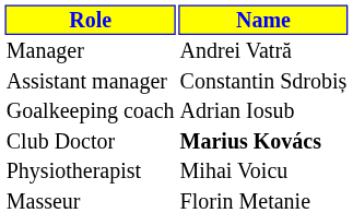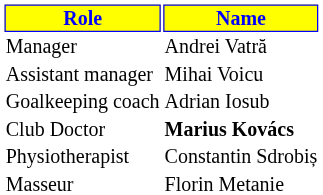 <table class="toccolours">
 <tr>
 <th style="background:#FFFF00;color:#0000FF;border:1px solid #0000FF;">Role</th>
 <th style="background:#FFFF00;color:#0000FF;border:1px solid #0000FF;">Name</th>
 </tr>
 <tr>
 <td>Manager</td>
 <td> Andrei Vatră</td>
 </tr>
 <tr>
 <td>Assistant manager</td>
-<td> Constantin Sdrobiș</td>
+<td> Mihai Voicu</td>
 </tr>
 <tr>
 <td>Goalkeeping coach</td>
 <td> Adrian Iosub</td>
 </tr>
 <tr>
 <td>Club Doctor</td>
 <td><strong> Marius Kovács</strong></td>
 </tr>
 <tr>
 <td>Physiotherapist</td>
-<td> Mihai Voicu</td>
+<td> Constantin Sdrobiș</td>
 </tr>
 <tr>
 <td>Masseur</td>
 <td> Florin Metanie</td>
 </tr>
 </table>
